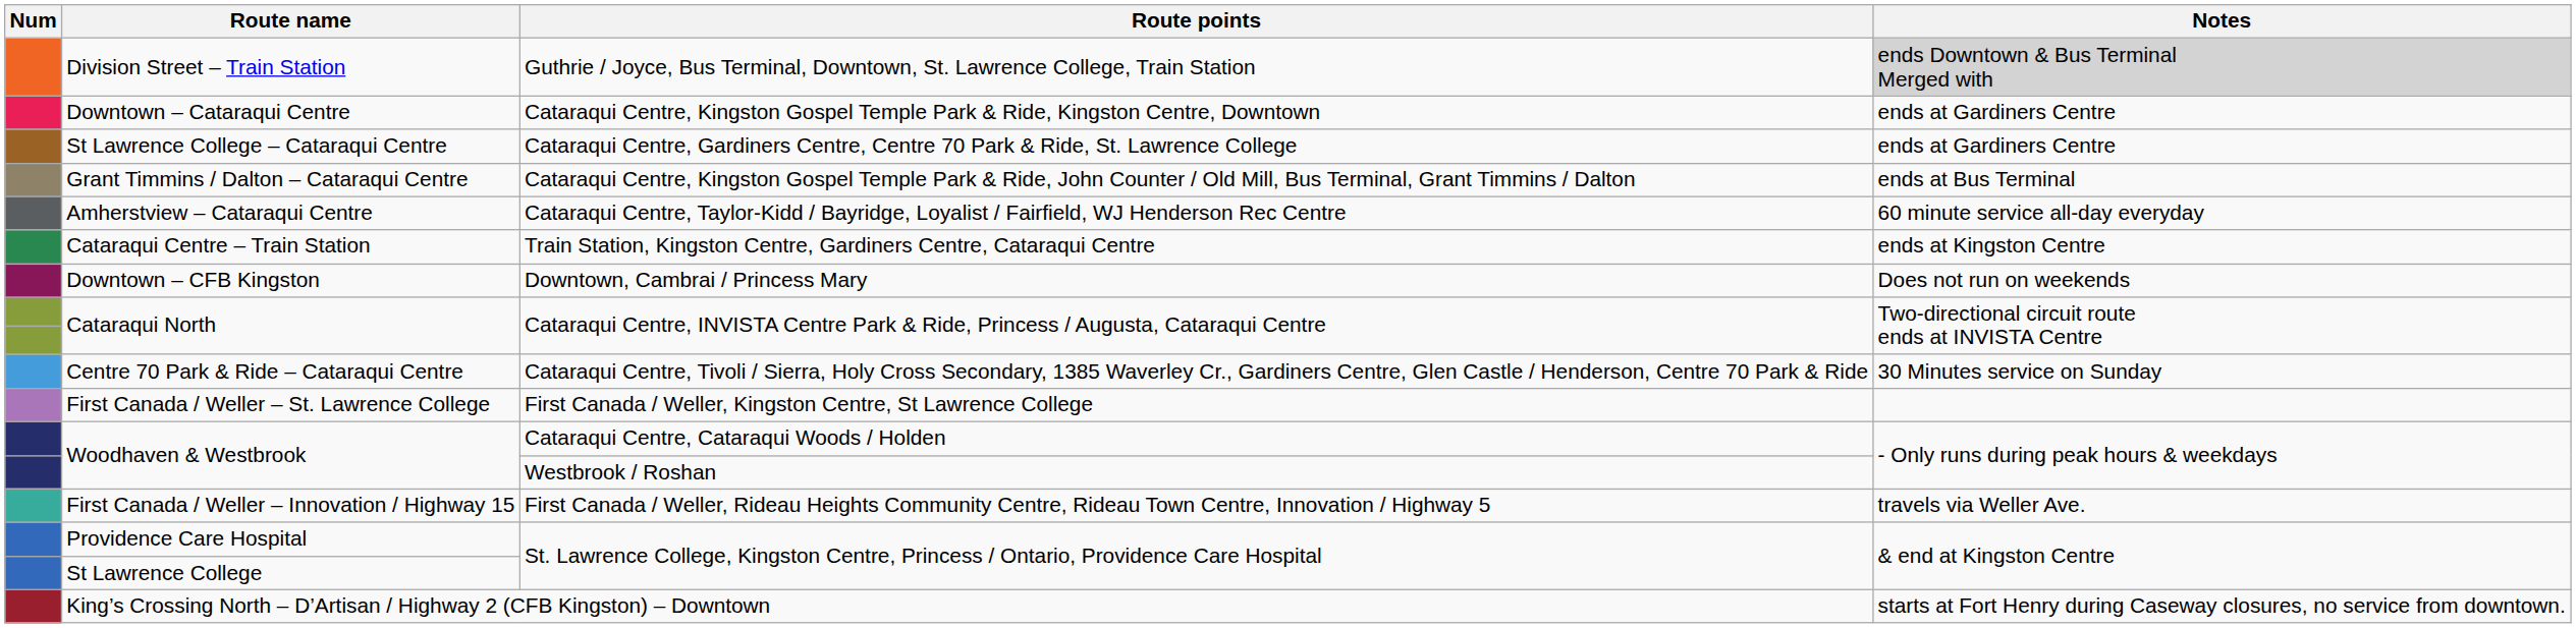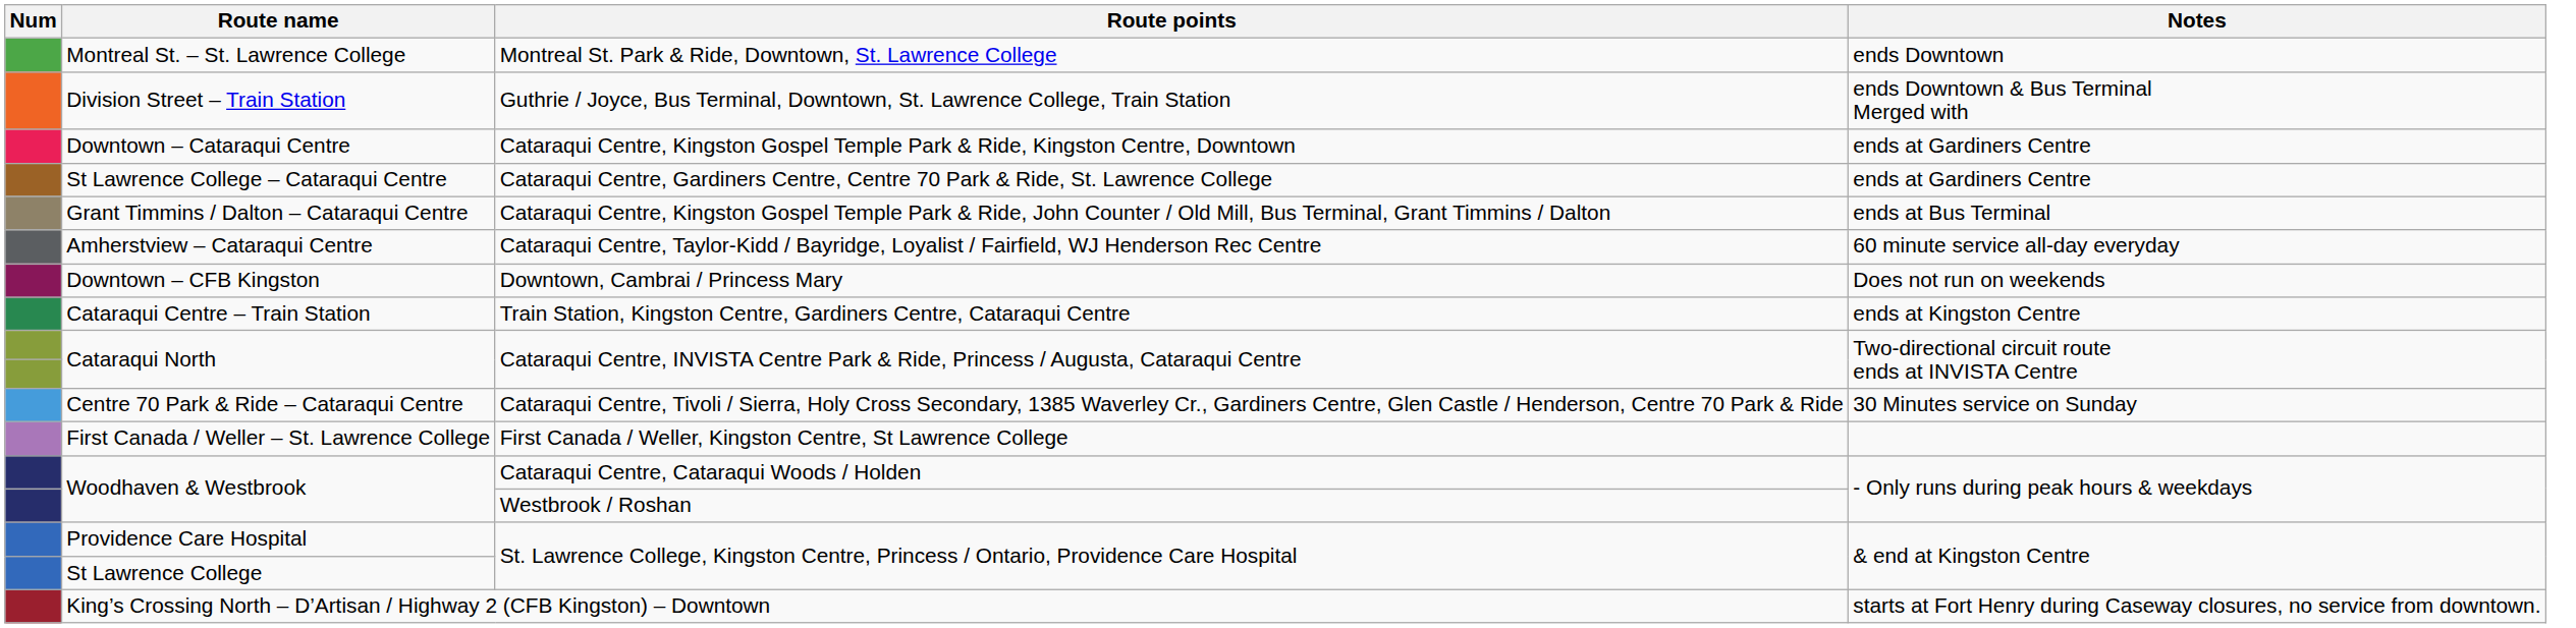 <table class="wikitable">
 <tr>
 <th>Num</th>
 <th>Route name</th>
 <th>Route points</th>
 <th>Notes</th>
 </tr>
 <tr>
+<td style="background:#4ca747; text-align: center"></td>
+<td>Montreal St. – St. Lawrence College</td>
+<td>Montreal St. Park & Ride, Downtown, <a href='#'>St. Lawrence College</a></td>
+<td> ends Downtown</td>
+</tr>
+<tr>
 <td style="background:#f06424; text-align: center"></td>
 <td>Division Street – <a href='#'>Train Station</a></td>
 <td>Guthrie / Joyce, Bus Terminal, Downtown, St. Lawrence College, Train Station</td>
-<td style="background: lightgrey;"> ends Downtown & Bus Terminal<br>Merged with </td>
+<td> ends Downtown & Bus Terminal<br>Merged with </td>
 </tr>
 <tr>
 <td style="background:#eb1f58; text-align: center"></td>
 <td>Downtown – Cataraqui Centre</td>
 <td>Cataraqui Centre, Kingston Gospel Temple Park & Ride, Kingston Centre, Downtown</td>
 <td> ends at Gardiners Centre</td>
 </tr>
 <tr>
 <td style="background:#9b6226; text-align: center"></td>
 <td>St Lawrence College – Cataraqui Centre</td>
 <td>Cataraqui Centre, Gardiners Centre, Centre 70 Park & Ride, St. Lawrence College</td>
 <td> ends at Gardiners Centre</td>
 </tr>
 <tr>
 <td style="background:#8e8268; text-align: center"></td>
 <td>Grant Timmins / Dalton – Cataraqui Centre</td>
 <td>Cataraqui Centre, Kingston Gospel Temple Park & Ride, John Counter / Old Mill, Bus Terminal, Grant Timmins / Dalton</td>
 <td> ends at Bus Terminal</td>
 </tr>
 <tr>
 <td style="background:#5b5e61; text-align: center"></td>
 <td>Amherstview – Cataraqui Centre</td>
 <td>Cataraqui Centre, Taylor-Kidd / Bayridge, Loyalist / Fairfield, WJ Henderson Rec Centre</td>
 <td>60 minute service all-day everyday</td>
 </tr>
 <tr>
+<td style="background:#881759; text-align: center"></td>
+<td>Downtown – CFB Kingston</td>
+<td>Downtown, Cambrai / Princess Mary</td>
+<td>Does not run on weekends</td>
+</tr>
+<tr>
 <td style="background:#288850; text-align: center"></td>
 <td>Cataraqui Centre – Train Station</td>
 <td>Train Station, Kingston Centre, Gardiners Centre, Cataraqui Centre</td>
 <td> ends at Kingston Centre</td>
-</tr>
-<tr>
-<td style="background:#881759; text-align: center"></td>
-<td>Downtown – CFB Kingston</td>
-<td>Downtown, Cambrai / Princess Mary</td>
-<td>Does not run on weekends</td>
 </tr>
 <tr>
 <td style="background:#879d3b; text-align: center"></td>
 <td rowspan="2">Cataraqui North</td>
 <td rowspan="2">Cataraqui Centre, INVISTA Centre Park & Ride, Princess / Augusta, Cataraqui Centre</td>
 <td rowspan="2">Two-directional circuit route<br> ends at INVISTA Centre</td>
 </tr>
 <tr>
 <td style="background:#879d3b; text-align: center"></td>
 </tr>
 <tr>
 <td style="background:#459cdb; text-align: center"></td>
 <td>Centre 70 Park & Ride – Cataraqui Centre</td>
 <td>Cataraqui Centre, Tivoli / Sierra, Holy Cross Secondary, 1385 Waverley Cr., Gardiners Centre, Glen Castle / Henderson, Centre 70 Park & Ride</td>
 <td>30 Minutes service on Sunday</td>
 </tr>
 <tr>
 <td style="background:#a977b9; text-align: center"></td>
 <td>First Canada / Weller – St. Lawrence College</td>
 <td>First Canada / Weller, Kingston Centre, St Lawrence College</td>
 <td></td>
 </tr>
 <tr>
 <td style="background:#262d6b; text-align: center"></td>
 <td rowspan="2">Woodhaven & Westbrook</td>
 <td>Cataraqui Centre, Cataraqui Woods / Holden</td>
 <td rowspan="2"> - Only runs during peak hours & weekdays</td>
 </tr>
 <tr>
 <td style="background:#262d6b; text-align: center"></td>
 <td>Westbrook / Roshan</td>
 </tr>
 <tr>
-<td style="background:#37ab9c; text-align: center"></td>
-<td>First Canada / Weller – Innovation / Highway 15</td>
-<td>First Canada / Weller, Rideau Heights Community Centre, Rideau Town Centre, Innovation / Highway 5</td>
-<td> travels via Weller Ave.</td>
-</tr>
-<tr>
 <td style="background:#3269bb; text-align: center"></td>
 <td>Providence Care Hospital</td>
 <td rowspan="2">St. Lawrence College, Kingston Centre, Princess / Ontario, Providence Care Hospital</td>
 <td rowspan="2"> &  end at Kingston Centre</td>
 </tr>
 <tr>
 <td style="background:#3269bb; text-align: center"></td>
 <td>St Lawrence College</td>
 </tr>
 <tr>
 <td style="background:#9a1f2e; text-align: center"></td>
 <td colspan="2">King’s Crossing North – D’Artisan / Highway 2 (CFB Kingston) – Downtown</td>
 <td> starts at Fort Henry during Caseway closures, no service from downtown.</td>
 </tr>
 </table>
